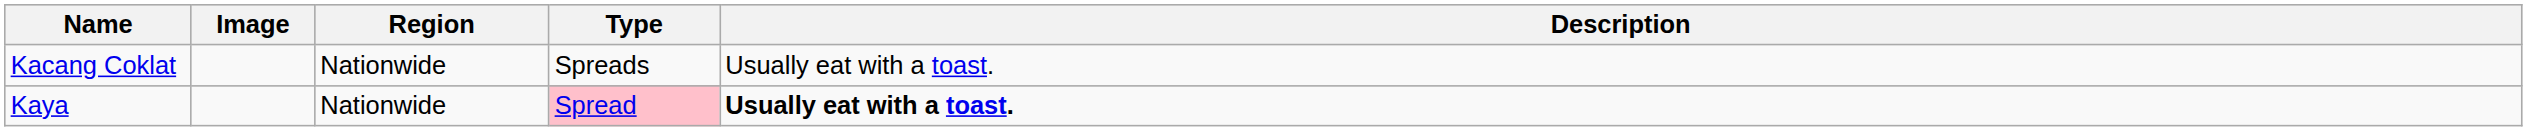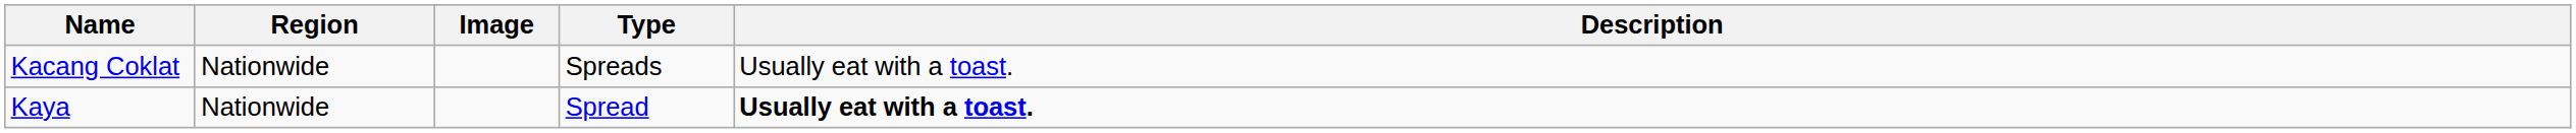 <table class="wikitable sortable" width="100%">
 <tr>
 <th width="110px">Name</th>
+<th width="140px">Region</th>
 <th width="70px">Image</th>
-<th width="140px">Region</th>
 <th width="100px">Type</th>
 <th>Description</th>
 </tr>
 <tr>
 <td><a href='#'>Kacang Coklat</a></td>
+<td>Nationwide</td>
 <td></td>
-<td>Nationwide</td>
 <td>Spreads</td>
 <td>Usually eat with a <a href='#'>toast</a>.</td>
 </tr>
 <tr>
 <td><a href='#'>Kaya</a></td>
+<td>Nationwide</td>
 <td></td>
-<td>Nationwide</td>
-<td style="background: pink;"><a href='#'>Spread</a></td>
+<td><a href='#'>Spread</a></td>
 <td><strong>Usually eat with a <a href='#'>toast</a>.</strong></td>
 </tr>
 </table>
